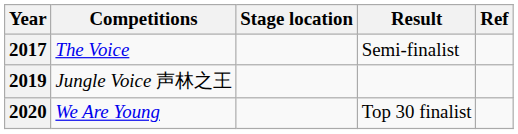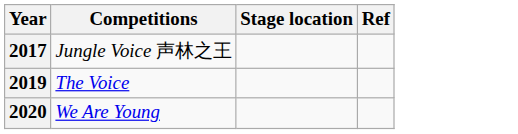 <table class="wikitable sortable">
 <tr>
 <th>Year</th>
 <th>Competitions</th>
 <th>Stage location</th>
-<th>Result</th>
 <th>Ref</th>
 </tr>
 <tr>
 <th>2017</th>
-<td><a href='#'><em>The Voice</em></a></td>
+<td><em>Jungle Voice</em> 声林之王</td>
 <td></td>
-<td>Semi-finalist</td>
 <td></td>
 </tr>
 <tr>
 <th>2019</th>
-<td><em>Jungle Voice</em> 声林之王</td>
-<td></td>
+<td><a href='#'><em>The Voice</em></a></td>
 <td></td>
 <td></td>
 </tr>
 <tr>
 <th>2020</th>
 <td><a href='#'><em>We Are Young</em></a></td>
 <td></td>
-<td>Top 30 finalist</td>
 <td></td>
 </tr>
 </table>
